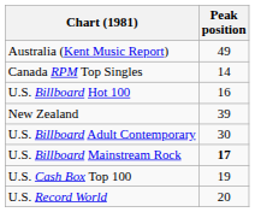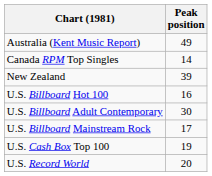 <table class="wikitable sortable">
 <tr>
 <th align="left">Chart (1981)</th>
 <th align="left">Peak<br>position</th>
 </tr>
 <tr>
 <td>Australia (<a href='#'>Kent Music Report</a>)</td>
 <td align="center">49</td>
 </tr>
 <tr>
 <td align="left">Canada <a href='#'><em>RPM</em></a> Top Singles</td>
 <td style="text-align:center;">14</td>
 </tr>
 <tr>
+<td align="left">New Zealand</td>
+<td style="text-align:center;">39</td>
+</tr>
+<tr>
 <td align="left">U.S. <em><a href='#'>Billboard</a></em> <a href='#'>Hot 100</a></td>
 <td style="text-align:center;">16</td>
-</tr>
-<tr>
-<td align="left">New Zealand</td>
-<td style="text-align:center;">39</td>
 </tr>
 <tr>
 <td align="left">U.S. <em><a href='#'>Billboard</a></em> <a href='#'>Adult Contemporary</a></td>
 <td style="text-align:center;">30</td>
 </tr>
 <tr>
 <td align="left">U.S. <em><a href='#'>Billboard</a></em> <a href='#'>Mainstream Rock</a></td>
-<td style="text-align:center;"><strong>17</strong></td>
+<td style="text-align:center;">17</td>
 </tr>
 <tr>
 <td align="left">U.S. <em><a href='#'>Cash Box</a></em> Top 100</td>
 <td style="text-align:center;">19</td>
 </tr>
 <tr>
 <td>U.S. <em><a href='#'>Record World</a></em></td>
 <td style="text-align:center;">20</td>
 </tr>
 </table>
